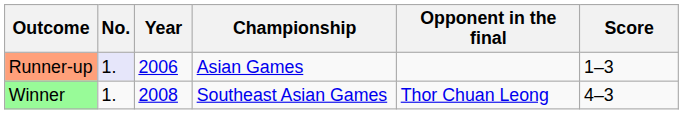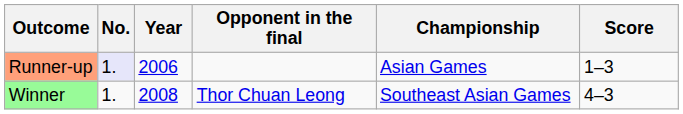 <table class="sortable wikitable">
 <tr>
 <th width="80">Outcome</th>
 <th width="20">No.</th>
 <th width="50">Year</th>
+<th width="200">Opponent in the final</th>
 <th width="210">Championship</th>
-<th width="200">Opponent in the final</th>
 <th width="100">Score</th>
 </tr>
 <tr>
 <td style="background:#ffa07a;">Runner-up</td>
 <td style="background: lavender;">1.</td>
 <td><a href='#'>2006</a></td>
+<td> </td>
 <td><a href='#'>Asian Games</a></td>
-<td> </td>
 <td>1–3</td>
 </tr>
 <tr>
 <td style="background:#98fb98;">Winner</td>
 <td>1.</td>
 <td><a href='#'>2008</a></td>
+<td> <a href='#'>Thor Chuan Leong</a></td>
 <td><a href='#'>Southeast Asian Games</a></td>
-<td> <a href='#'>Thor Chuan Leong</a></td>
 <td>4–3</td>
 </tr>
 </table>
